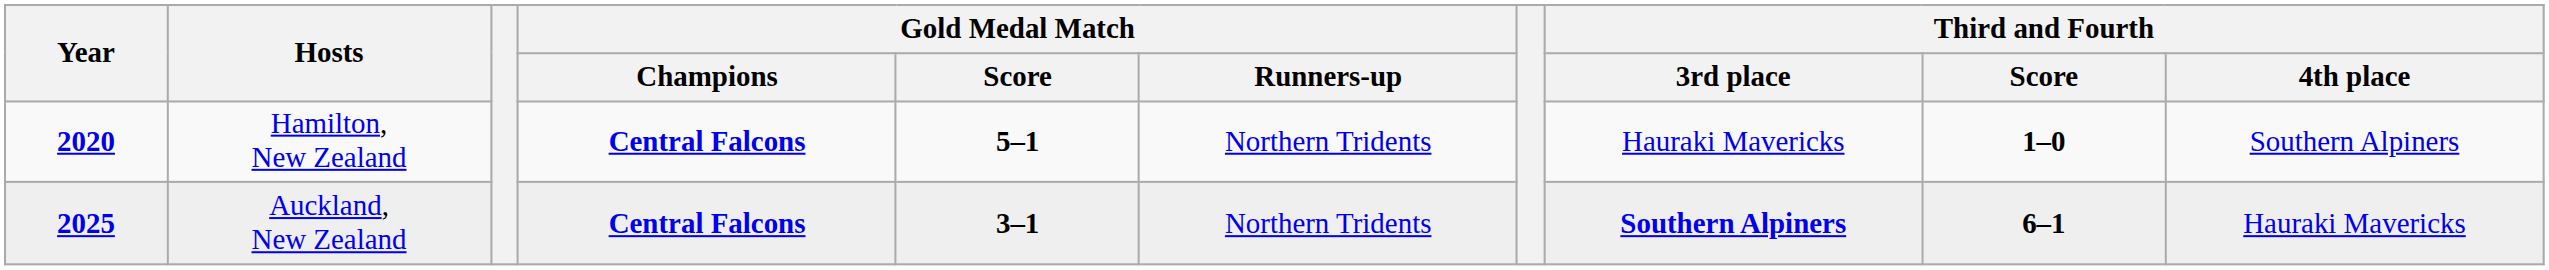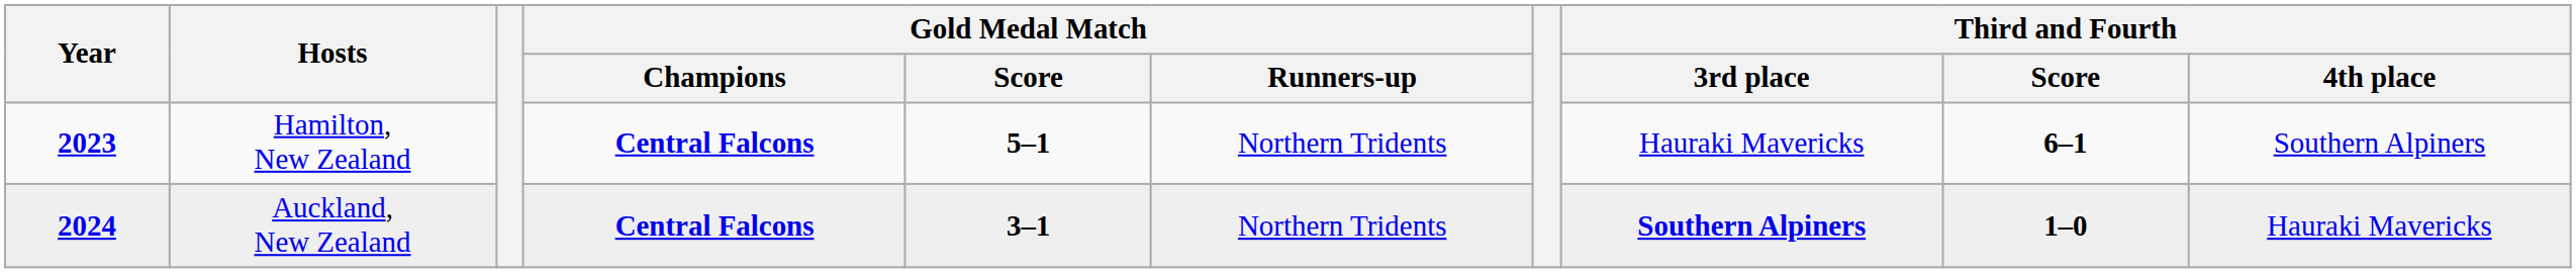 <table class="wikitable" style="font-size:90%; width: 100%; text-align: center;">
 <tr bgcolor=#c1d8ff>
 <th rowspan=2 width=6%>Year</th>
 <th rowspan=2 width=12%>Hosts</th>
 <th width=1% rowspan=20 bgcolor=ffffff></th>
 <th colspan=3>Gold Medal Match</th>
 <th width=1% rowspan=20 bgcolor=ffffff></th>
 <th colspan=3>Third and Fourth</th>
 </tr>
 <tr bgcolor=#efefef>
 <th width=14%>Champions</th>
 <th width=9%>Score</th>
 <th width=14%>Runners-up</th>
 <th width=14%>3rd place</th>
 <th width=9%>Score</th>
 <th width=14%>4th place</th>
 </tr>
 <tr>
-<td><strong><a href='#'>2020</a></strong></td>
+<td><strong><a href='#'>2023</a></strong></td>
 <td><a href='#'>Hamilton</a>, <br><a href='#'>New Zealand</a></td>
 <td><strong><a href='#'>Central Falcons</a></strong></td>
 <td><strong>5–1</strong></td>
 <td><a href='#'>Northern Tridents</a></td>
 <td><a href='#'>Hauraki Mavericks</a></td>
-<td><strong>1–0</strong></td>
+<td><strong>6–1</strong></td>
 <td><a href='#'>Southern Alpiners</a></td>
 </tr>
 <tr bgcolor=#efefef>
-<td><strong><a href='#'>2025</a></strong></td>
+<td><strong><a href='#'>2024</a></strong></td>
 <td><a href='#'>Auckland</a>,<br><a href='#'>New Zealand</a></td>
 <td><strong><a href='#'>Central Falcons</a></strong></td>
 <td><strong>3–1</strong></td>
 <td><a href='#'>Northern Tridents</a></td>
 <td><strong><a href='#'>Southern Alpiners</a></strong></td>
-<td><strong>6–1</strong></td>
+<td><strong>1–0</strong></td>
 <td><a href='#'>Hauraki Mavericks</a></td>
 </tr>
 </table>
